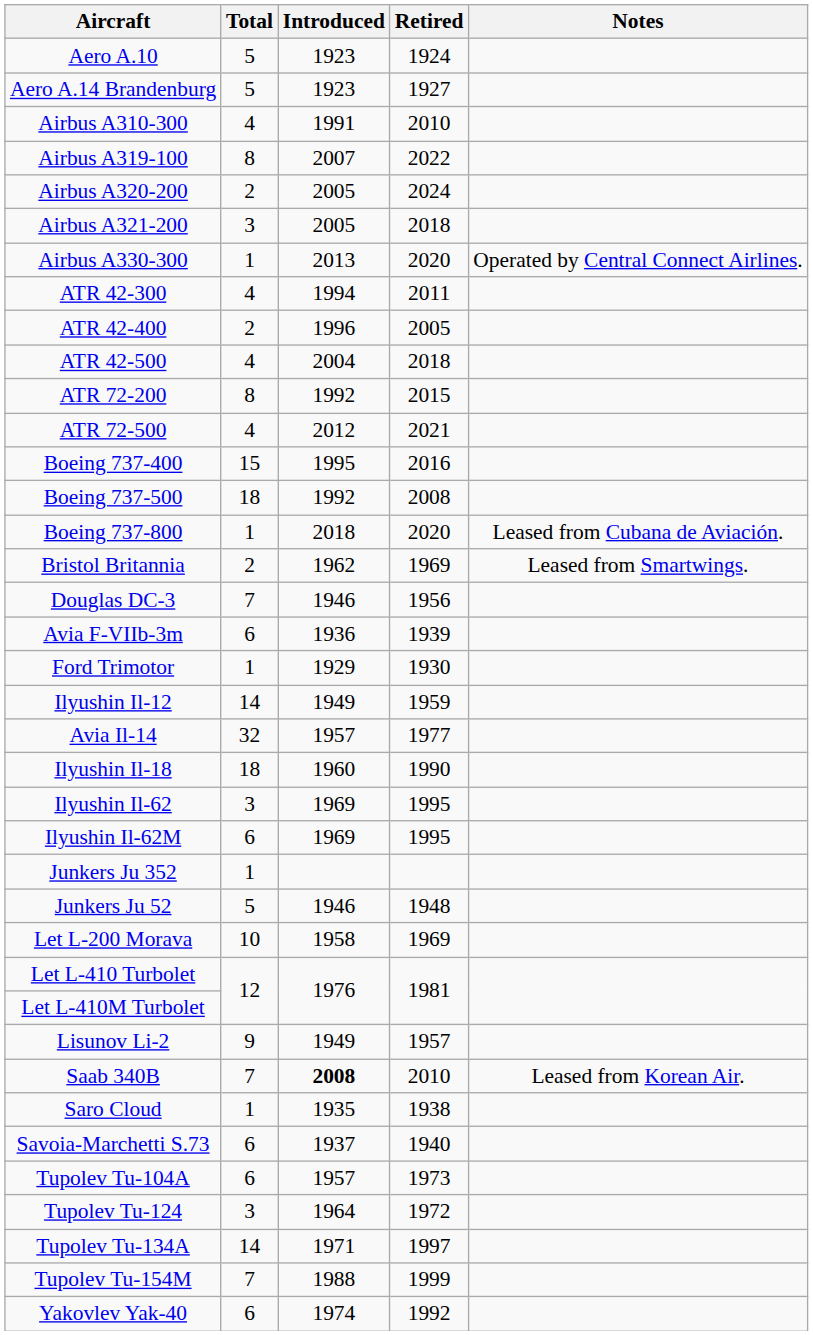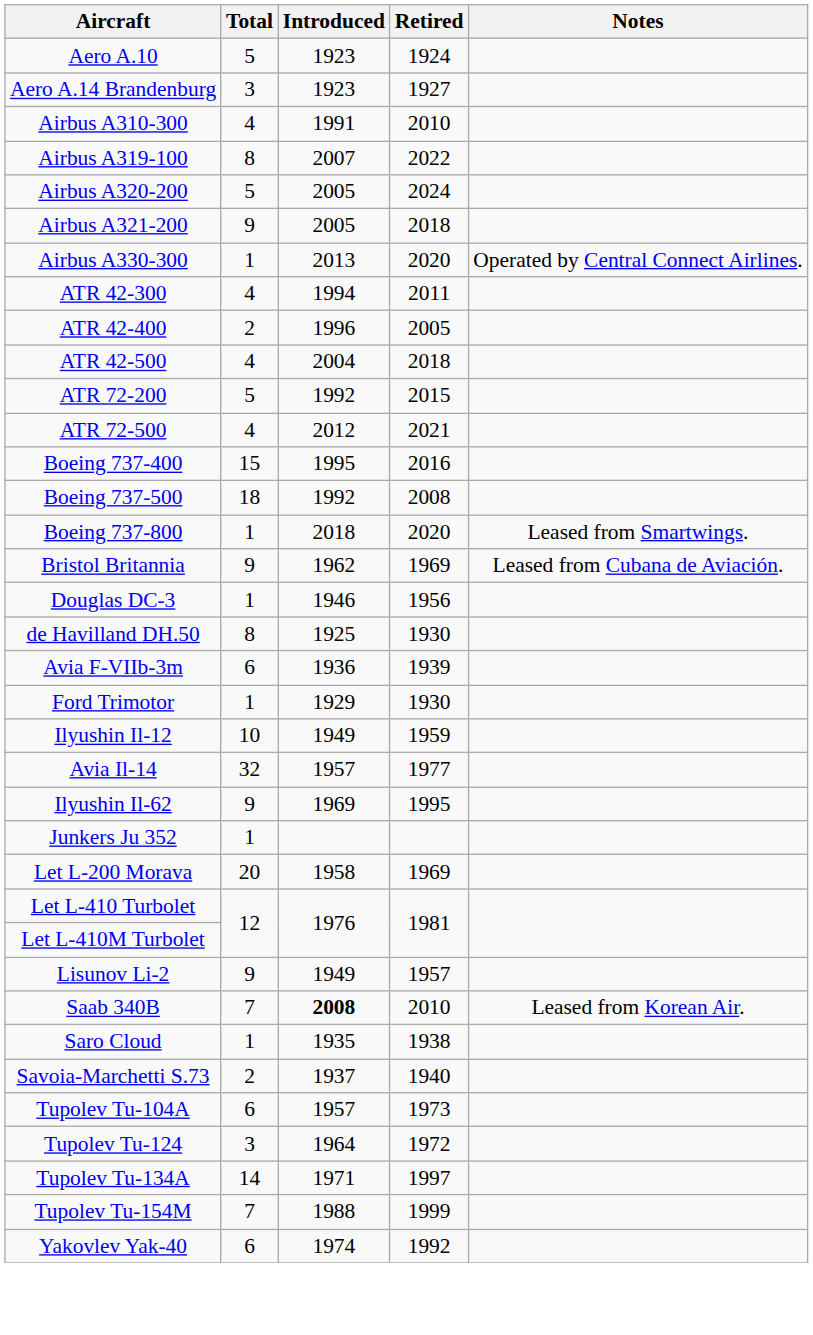 <table class="wikitable" style="border-collapse:collapse;text-align:center;margin:auto;">
 <tr>
 <th>Aircraft</th>
 <th>Total</th>
 <th>Introduced</th>
 <th>Retired</th>
 <th>Notes</th>
 </tr>
 <tr>
 <td><a href='#'>Aero A.10</a></td>
 <td>5</td>
 <td>1923</td>
 <td>1924</td>
 <td></td>
 </tr>
 <tr>
 <td><a href='#'>Aero A.14 Brandenburg</a></td>
-<td>5</td>
+<td>3</td>
 <td>1923</td>
 <td>1927</td>
 <td></td>
 </tr>
 <tr>
 <td><a href='#'>Airbus A310-300</a></td>
 <td>4</td>
 <td>1991</td>
 <td>2010</td>
 <td></td>
 </tr>
 <tr>
 <td><a href='#'>Airbus A319-100</a></td>
 <td>8</td>
 <td>2007</td>
 <td>2022</td>
 <td></td>
 </tr>
 <tr>
 <td><a href='#'>Airbus A320-200</a></td>
-<td>2</td>
+<td>5</td>
 <td>2005</td>
 <td>2024</td>
 <td></td>
 </tr>
 <tr>
 <td><a href='#'>Airbus A321-200</a></td>
-<td>3</td>
+<td>9</td>
 <td>2005</td>
 <td>2018</td>
 <td></td>
 </tr>
 <tr>
 <td><a href='#'>Airbus A330-300</a></td>
 <td>1</td>
 <td>2013</td>
 <td>2020</td>
 <td>Operated by <a href='#'>Central Connect Airlines</a>.</td>
 </tr>
 <tr>
 <td><a href='#'>ATR 42-300</a></td>
 <td>4</td>
 <td>1994</td>
 <td>2011</td>
 <td></td>
 </tr>
 <tr>
 <td><a href='#'>ATR 42-400</a></td>
 <td>2</td>
 <td>1996</td>
 <td>2005</td>
 <td></td>
 </tr>
 <tr>
 <td><a href='#'>ATR 42-500</a></td>
 <td>4</td>
 <td>2004</td>
 <td>2018</td>
 <td></td>
 </tr>
 <tr>
 <td><a href='#'>ATR 72-200</a></td>
-<td>8</td>
+<td>5</td>
 <td>1992</td>
 <td>2015</td>
 <td></td>
 </tr>
 <tr>
 <td><a href='#'>ATR 72-500</a></td>
 <td>4</td>
 <td>2012</td>
 <td>2021</td>
 <td></td>
 </tr>
 <tr>
 <td><a href='#'>Boeing 737-400</a></td>
 <td>15</td>
 <td>1995</td>
 <td>2016</td>
 <td></td>
 </tr>
 <tr>
 <td><a href='#'>Boeing 737-500</a></td>
 <td>18</td>
 <td>1992</td>
 <td>2008</td>
 <td></td>
 </tr>
 <tr>
 <td><a href='#'>Boeing 737-800</a></td>
 <td>1</td>
 <td>2018</td>
 <td>2020</td>
+<td>Leased from <a href='#'>Smartwings</a>.</td>
+</tr>
+<tr>
+<td><a href='#'>Bristol Britannia</a></td>
+<td>9</td>
+<td>1962</td>
+<td>1969</td>
 <td>Leased from <a href='#'>Cubana de Aviación</a>.</td>
 </tr>
 <tr>
-<td><a href='#'>Bristol Britannia</a></td>
-<td>2</td>
-<td>1962</td>
-<td>1969</td>
-<td>Leased from <a href='#'>Smartwings</a>.</td>
+<td><a href='#'>Douglas DC-3</a></td>
+<td>1</td>
+<td>1946</td>
+<td>1956</td>
+<td></td>
 </tr>
 <tr>
-<td><a href='#'>Douglas DC-3</a></td>
-<td>7</td>
-<td>1946</td>
-<td>1956</td>
+<td><a href='#'>de Havilland DH.50</a></td>
+<td>8</td>
+<td>1925</td>
+<td>1930</td>
 <td></td>
 </tr>
 <tr>
 <td><a href='#'>Avia F-VIIb-3m</a></td>
 <td>6</td>
 <td>1936</td>
 <td>1939</td>
 <td></td>
 </tr>
 <tr>
 <td><a href='#'>Ford Trimotor</a></td>
 <td>1</td>
 <td>1929</td>
 <td>1930</td>
 <td></td>
 </tr>
 <tr>
 <td><a href='#'>Ilyushin Il-12</a></td>
-<td>14</td>
+<td>10</td>
 <td>1949</td>
 <td>1959</td>
 <td></td>
 </tr>
 <tr>
 <td><a href='#'>Avia Il-14</a></td>
 <td>32</td>
 <td>1957</td>
 <td>1977</td>
 <td></td>
 </tr>
 <tr>
-<td><a href='#'>Ilyushin Il-18</a></td>
-<td>18</td>
-<td>1960</td>
-<td>1990</td>
-<td></td>
-</tr>
-<tr>
 <td><a href='#'>Ilyushin Il-62</a></td>
-<td>3</td>
-<td>1969</td>
-<td>1995</td>
-<td></td>
-</tr>
-<tr>
-<td><a href='#'>Ilyushin Il-62M</a></td>
-<td>6</td>
+<td>9</td>
 <td>1969</td>
 <td>1995</td>
 <td></td>
 </tr>
 <tr>
 <td><a href='#'>Junkers Ju 352</a></td>
 <td>1</td>
 <td></td>
 <td></td>
 <td></td>
 </tr>
 <tr>
-<td><a href='#'>Junkers Ju 52</a></td>
-<td>5</td>
-<td>1946</td>
-<td>1948</td>
-<td></td>
-</tr>
-<tr>
 <td><a href='#'>Let L-200 Morava</a></td>
-<td>10</td>
+<td>20</td>
 <td>1958</td>
 <td>1969</td>
 <td></td>
 </tr>
 <tr>
 <td><a href='#'>Let L-410 Turbolet</a></td>
 <td rowspan="2">12</td>
 <td rowspan="2">1976</td>
 <td rowspan="2">1981</td>
 <td rowspan="2"></td>
 </tr>
 <tr>
 <td><a href='#'>Let L-410M Turbolet</a></td>
 </tr>
 <tr>
 <td><a href='#'>Lisunov Li-2</a></td>
 <td>9</td>
 <td>1949</td>
 <td>1957</td>
 <td></td>
 </tr>
 <tr>
 <td><a href='#'>Saab 340B</a></td>
 <td>7</td>
 <td><strong>2008</strong></td>
 <td>2010</td>
 <td>Leased from <a href='#'>Korean Air</a>.</td>
 </tr>
 <tr>
 <td><a href='#'>Saro Cloud</a></td>
 <td>1</td>
 <td>1935</td>
 <td>1938</td>
 <td></td>
 </tr>
 <tr>
 <td><a href='#'>Savoia-Marchetti S.73</a></td>
-<td>6</td>
+<td>2</td>
 <td>1937</td>
 <td>1940</td>
 <td></td>
 </tr>
 <tr>
 <td><a href='#'>Tupolev Tu-104A</a></td>
 <td>6</td>
 <td>1957</td>
 <td>1973</td>
 <td></td>
 </tr>
 <tr>
 <td><a href='#'>Tupolev Tu-124</a></td>
 <td>3</td>
 <td>1964</td>
 <td>1972</td>
 <td></td>
 </tr>
 <tr>
 <td><a href='#'>Tupolev Tu-134A</a></td>
 <td>14</td>
 <td>1971</td>
 <td>1997</td>
 <td></td>
 </tr>
 <tr>
 <td><a href='#'>Tupolev Tu-154M</a></td>
 <td>7</td>
 <td>1988</td>
 <td>1999</td>
 <td></td>
 </tr>
 <tr>
 <td><a href='#'>Yakovlev Yak-40</a></td>
 <td>6</td>
 <td>1974</td>
 <td>1992</td>
 <td></td>
 </tr>
 </table>
